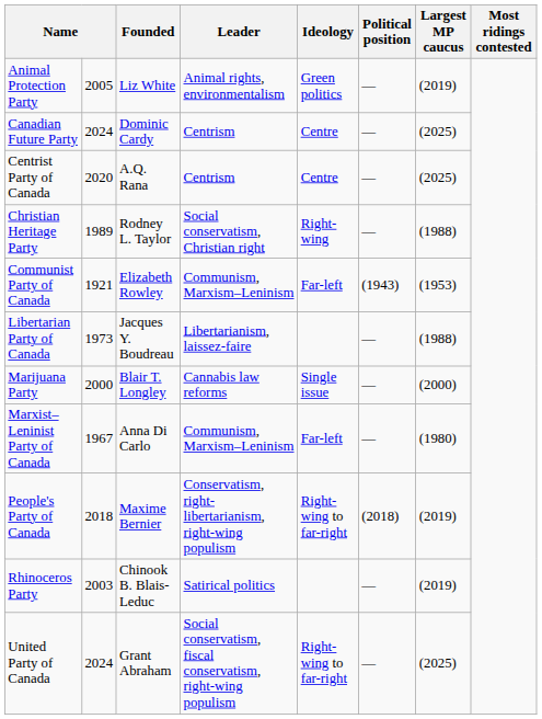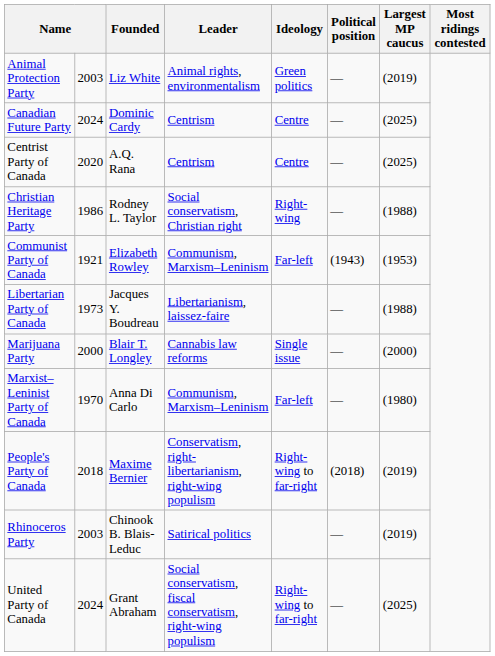 <table class="wikitable sortable">
 <tr>
 <th colspan="2">Name</th>
 <th>Founded</th>
 <th class="unsortable">Leader</th>
 <th class="unsortable">Ideology</th>
 <th>Political position</th>
 <th>Largest MP caucus</th>
 <th>Most ridings contested</th>
 </tr>
 <tr>
 <td><a href='#'>Animal Protection Party</a><br><small></small></td>
-<td style="text-align:right;">2005</td>
+<td style="text-align:right;">2003</td>
 <td><a href='#'>Liz White</a></td>
 <td><a href='#'>Animal rights</a>, <a href='#'>environmentalism</a></td>
 <td><a href='#'>Green politics</a></td>
 <td>—</td>
 <td> (2019)</td>
 </tr>
 <tr>
 <td><a href='#'>Canadian Future Party</a><br><small></small></td>
 <td style="text-align:right;">2024</td>
 <td><a href='#'>Dominic Cardy</a></td>
 <td><a href='#'>Centrism</a></td>
 <td><a href='#'>Centre</a></td>
 <td>—</td>
 <td> (2025)</td>
 </tr>
 <tr>
 <td>Centrist Party of Canada</td>
 <td style="text-align:right;">2020</td>
 <td>A.Q. Rana</td>
 <td><a href='#'>Centrism</a></td>
 <td><a href='#'>Centre</a></td>
 <td>—</td>
 <td> (2025)</td>
 </tr>
 <tr>
 <td><a href='#'>Christian Heritage Party</a><br><small></small></td>
-<td style="text-align:right;">1989</td>
+<td style="text-align:right;">1986</td>
 <td>Rodney L. Taylor</td>
 <td><a href='#'>Social conservatism</a>, <a href='#'>Christian right</a></td>
 <td><a href='#'>Right-wing</a></td>
 <td>—</td>
 <td> (1988)</td>
 </tr>
 <tr>
 <td><a href='#'>Communist Party of Canada</a><br><small></small></td>
 <td style="text-align:right;">1921</td>
 <td><a href='#'>Elizabeth Rowley</a></td>
 <td><a href='#'>Communism</a>, <a href='#'>Marxism–Leninism</a></td>
 <td><a href='#'>Far-left</a></td>
 <td> (1943)</td>
 <td> (1953)</td>
 </tr>
 <tr>
 <td><a href='#'>Libertarian Party of Canada</a><br><small></small></td>
 <td style="text-align:right;">1973</td>
 <td>Jacques Y. Boudreau</td>
 <td><a href='#'>Libertarianism</a>, <a href='#'>laissez-faire</a></td>
 <td></td>
 <td>—</td>
 <td> (1988)</td>
 </tr>
 <tr>
 <td><a href='#'>Marijuana Party</a><br><small></small></td>
 <td style="text-align:right;">2000</td>
 <td><a href='#'>Blair T. Longley</a></td>
 <td><a href='#'>Cannabis law reforms</a></td>
 <td><a href='#'>Single issue</a></td>
 <td>—</td>
 <td> (2000)</td>
 </tr>
 <tr>
 <td><a href='#'>Marxist–Leninist Party of Canada</a><br><small></small></td>
-<td style="text-align:right;">1967</td>
+<td style="text-align:right;">1970</td>
 <td>Anna Di Carlo</td>
 <td><a href='#'>Communism</a>, <a href='#'>Marxism–Leninism</a></td>
 <td><a href='#'>Far-left</a></td>
 <td>—</td>
 <td> (1980)</td>
 </tr>
 <tr>
 <td><a href='#'>People's Party of Canada</a><br><small></small></td>
 <td style="text-align:right;">2018</td>
 <td><a href='#'>Maxime Bernier</a></td>
 <td><a href='#'>Conservatism</a>, <a href='#'>right-libertarianism</a>, <a href='#'>right-wing populism</a></td>
 <td><a href='#'>Right-wing</a> to <a href='#'>far-right</a></td>
 <td> (2018)</td>
 <td> (2019)</td>
 </tr>
 <tr>
 <td><a href='#'>Rhinoceros Party</a><br><small></small></td>
 <td style="text-align:right;">2003</td>
 <td>Chinook B. Blais-Leduc</td>
 <td><a href='#'>Satirical politics</a></td>
 <td></td>
 <td>—</td>
 <td> (2019)</td>
 </tr>
 <tr>
 <td>United Party of Canada</td>
 <td style="text-align:right;">2024</td>
 <td>Grant Abraham</td>
 <td><a href='#'>Social conservatism</a>, <a href='#'>fiscal conservatism</a>, <a href='#'>right-wing populism</a></td>
 <td><a href='#'>Right-wing</a> to <a href='#'>far-right</a></td>
 <td>—</td>
 <td> (2025)</td>
 </tr>
 </table>
